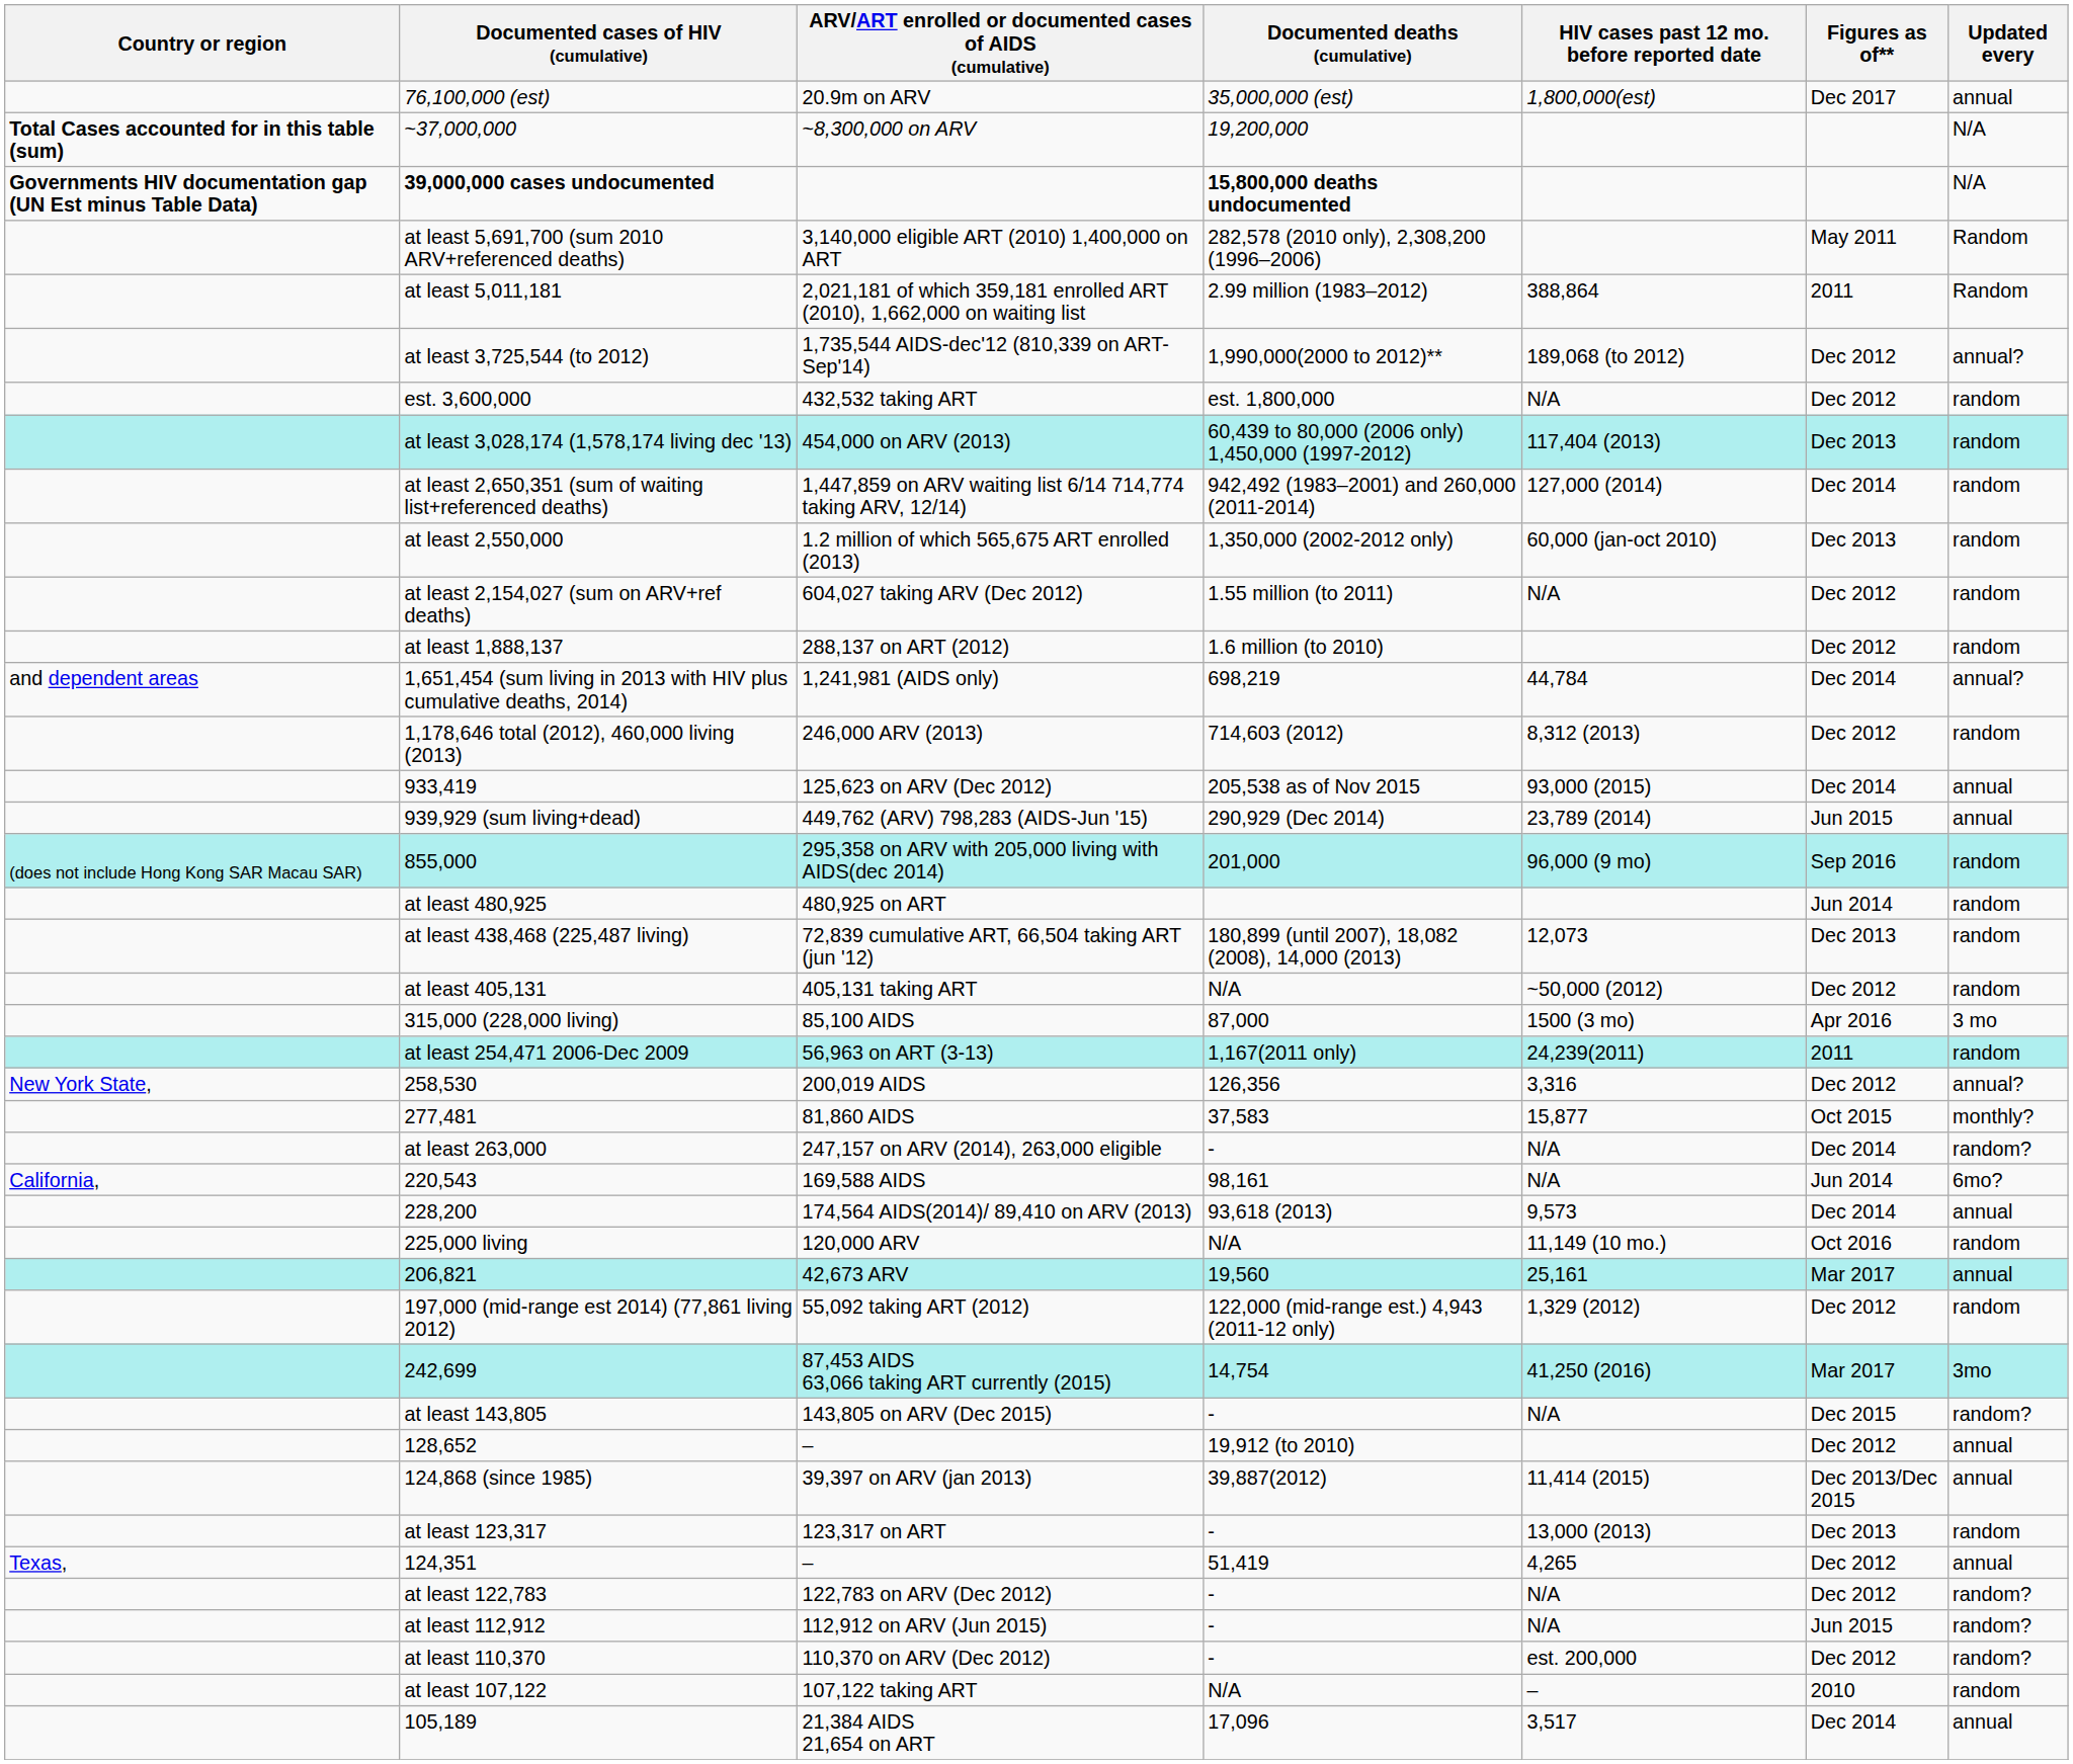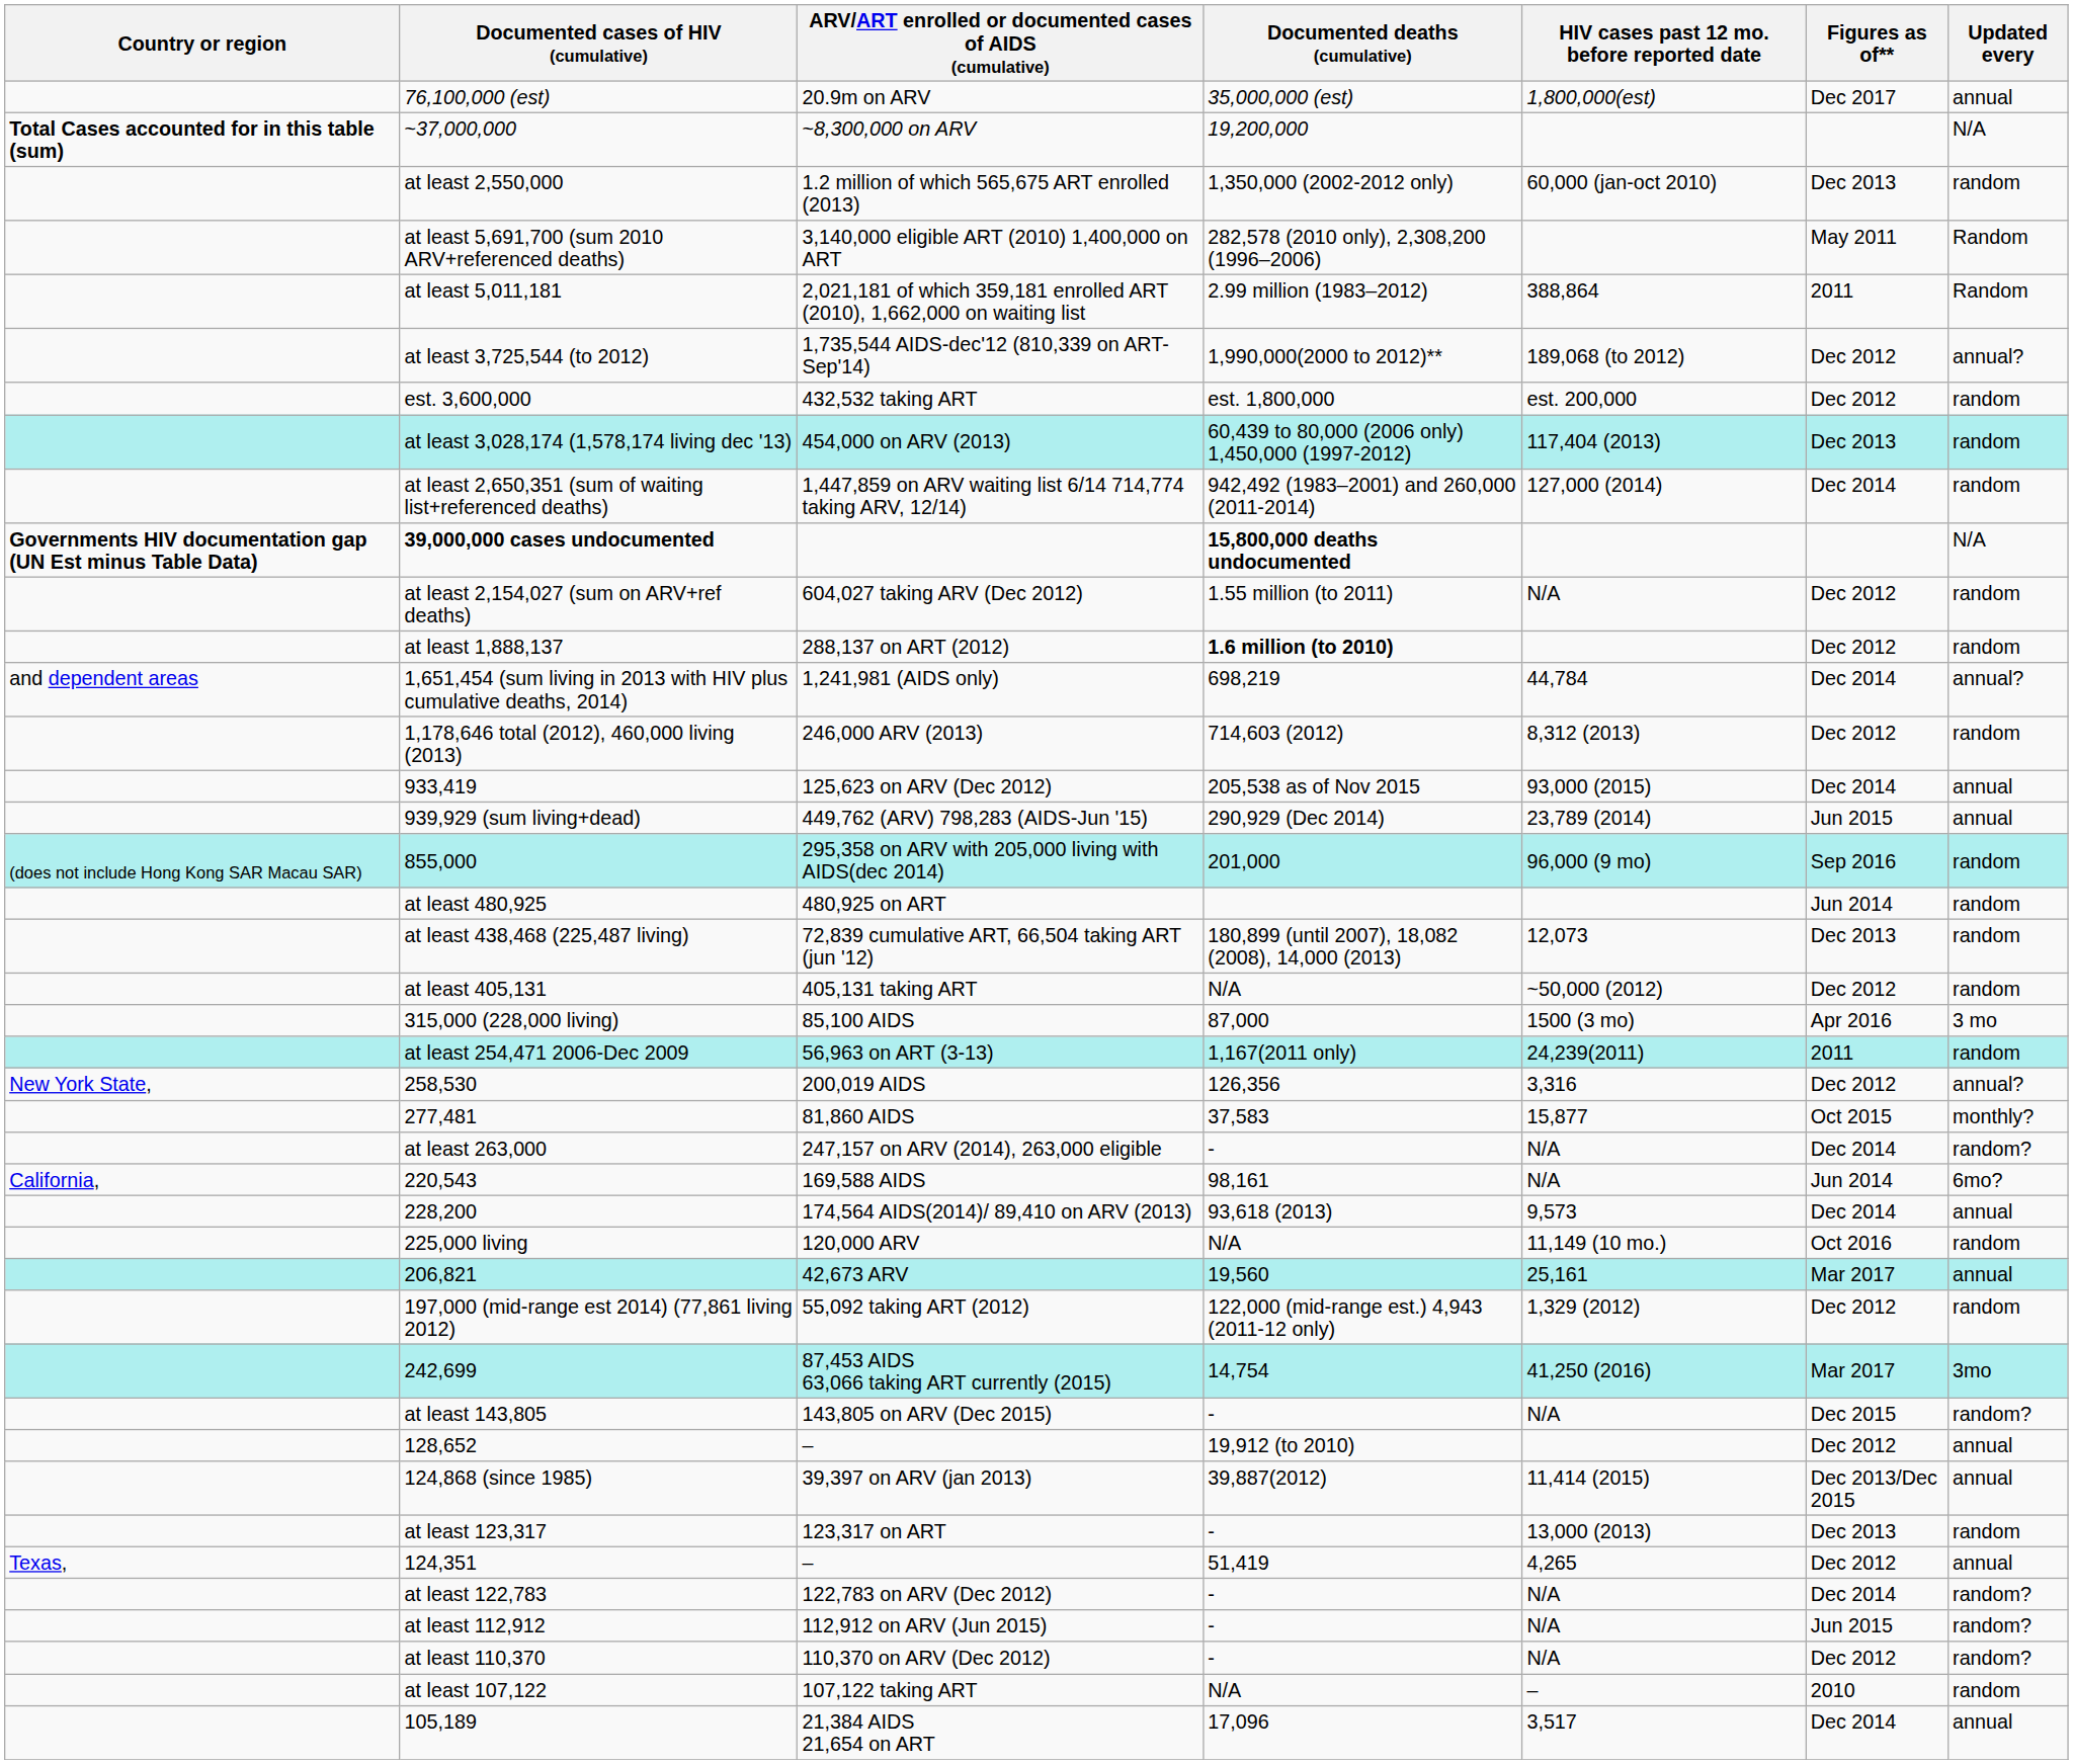 <table class="wikitable" style="font-size:95%">
 <tr>
 <th>Country or region</th>
 <th>Documented cases of HIV<br><small>(cumulative)</small></th>
 <th>ARV/<a href='#'>ART</a> enrolled or documented cases of AIDS<br><small>(cumulative)</small></th>
 <th>Documented deaths<br><small>(cumulative)</small></th>
 <th>HIV cases past 12 mo. before reported date</th>
 <th>Figures as of**</th>
 <th>Updated every</th>
 </tr>
 <tr valign=top>
 <td><em></em></td>
 <td><em>76,100,000 (est)</em></td>
 <td>20.9m on ARV</td>
 <td><em>35,000,000 (est)</em></td>
 <td><em>1,800,000(est)</em></td>
 <td>Dec 2017</td>
 <td>annual</td>
 </tr>
 <tr valign=top>
 <td><strong>Total Cases accounted for in this table (sum)</strong></td>
 <td>~<em>37,000,000</em></td>
 <td>~<em>8,300,000 on ARV</em></td>
 <td><em>19,200,000</em></td>
 <td></td>
 <td></td>
 <td>N/A</td>
 </tr>
 <tr valign=top>
-<td><strong>Governments HIV documentation gap (UN Est minus Table Data)</strong></td>
-<td><strong>39,000,000 cases undocumented</strong></td>
 <td></td>
-<td><strong>15,800,000 deaths undocumented</strong></td>
-<td></td>
-<td></td>
-<td>N/A</td>
+<td>at least 2,550,000</td>
+<td>1.2 million of which 565,675 ART enrolled (2013)</td>
+<td>1,350,000 (2002-2012 only)</td>
+<td>60,000 (jan-oct 2010)</td>
+<td>Dec 2013</td>
+<td>random</td>
 </tr>
 <tr valign=top>
 <td></td>
 <td>at least 5,691,700 (sum 2010 ARV+referenced deaths)</td>
 <td>3,140,000 eligible ART (2010) 1,400,000 on ART</td>
 <td>282,578 (2010 only), 2,308,200 (1996–2006)</td>
 <td></td>
 <td>May 2011</td>
 <td>Random</td>
 </tr>
 <tr valign=top>
 <td></td>
 <td>at least 5,011,181</td>
 <td>2,021,181 of which 359,181 enrolled ART (2010), 1,662,000 on waiting list</td>
 <td>2.99 million (1983–2012)</td>
 <td>388,864</td>
 <td>2011</td>
 <td>Random</td>
 </tr>
 <tr valign=top1>
 <td></td>
 <td>at least 3,725,544 (to 2012)</td>
 <td>1,735,544 AIDS-dec'12 (810,339 on ART-Sep'14)</td>
 <td>1,990,000(2000 to 2012)**</td>
 <td>189,068 (to 2012)</td>
 <td>Dec 2012</td>
 <td>annual?</td>
 </tr>
 <tr valign=top>
 <td></td>
 <td>est. 3,600,000</td>
 <td>432,532 taking ART</td>
 <td>est. 1,800,000</td>
-<td>N/A</td>
+<td>est. 200,000</td>
 <td>Dec 2012</td>
 <td>random</td>
 </tr>
 <tr bgcolor="#AFEFEF">
 <td></td>
 <td>at least 3,028,174 (1,578,174 living dec '13)</td>
 <td>454,000 on ARV (2013)</td>
 <td>60,439 to 80,000 (2006 only) 1,450,000 (1997-2012)</td>
 <td>117,404 (2013)</td>
 <td>Dec 2013</td>
 <td>random</td>
 </tr>
 <tr valign=top>
 <td></td>
 <td>at least 2,650,351 (sum of waiting list+referenced deaths)</td>
 <td>1,447,859 on ARV waiting list 6/14 714,774 taking ARV, 12/14)</td>
 <td>942,492 (1983–2001) and 260,000 (2011-2014)</td>
 <td>127,000 (2014)</td>
 <td>Dec 2014</td>
 <td>random</td>
 </tr>
 <tr valign=top>
+<td><strong>Governments HIV documentation gap (UN Est minus Table Data)</strong></td>
+<td><strong>39,000,000 cases undocumented</strong></td>
 <td></td>
-<td>at least 2,550,000</td>
-<td>1.2 million of which 565,675 ART enrolled (2013)</td>
-<td>1,350,000 (2002-2012 only)</td>
-<td>60,000 (jan-oct 2010)</td>
-<td>Dec 2013</td>
-<td>random</td>
+<td><strong>15,800,000 deaths undocumented</strong></td>
+<td></td>
+<td></td>
+<td>N/A</td>
 </tr>
 <tr valign=top>
 <td></td>
 <td>at least 2,154,027 (sum on ARV+ref deaths)</td>
 <td>604,027 taking ARV (Dec 2012)</td>
 <td>1.55 million (to 2011)</td>
 <td>N/A</td>
 <td>Dec 2012</td>
 <td>random</td>
 </tr>
 <tr valign=top>
 <td></td>
 <td>at least 1,888,137</td>
 <td>288,137 on ART (2012)</td>
-<td>1.6 million (to 2010)</td>
+<td><strong>1.6 million (to 2010)</strong></td>
 <td></td>
 <td>Dec 2012</td>
 <td>random</td>
 </tr>
 <tr valign=top>
 <td> and <a href='#'>dependent areas</a></td>
 <td>1,651,454 (sum living in 2013 with HIV plus cumulative deaths, 2014)</td>
 <td>1,241,981 (AIDS only)</td>
 <td>698,219</td>
 <td>44,784</td>
 <td>Dec 2014</td>
 <td>annual?</td>
 </tr>
 <tr valign=top>
 <td></td>
 <td>1,178,646 total (2012), 460,000 living (2013)</td>
 <td>246,000 ARV (2013)</td>
 <td>714,603 (2012)</td>
 <td>8,312 (2013)</td>
 <td>Dec 2012</td>
 <td>random</td>
 </tr>
 <tr valign=top>
 <td></td>
 <td>933,419</td>
 <td>125,623 on ARV (Dec 2012)</td>
 <td>205,538 as of Nov 2015</td>
 <td>93,000 (2015)</td>
 <td>Dec 2014</td>
 <td>annual</td>
 </tr>
 <tr valign=top>
 <td></td>
 <td>939,929 (sum living+dead)</td>
 <td>449,762 (ARV) 798,283 (AIDS-Jun '15)</td>
 <td>290,929 (Dec 2014)</td>
 <td>23,789 (2014)</td>
 <td>Jun 2015</td>
 <td>annual</td>
 </tr>
 <tr bgcolor="#AFEFEF">
 <td> <small><br>(does not include Hong Kong SAR Macau SAR)</small></td>
 <td>855,000</td>
 <td>295,358 on ARV with 205,000 living with AIDS(dec 2014)</td>
 <td>201,000</td>
 <td>96,000 (9 mo)</td>
 <td>Sep 2016</td>
 <td>random</td>
 </tr>
 <tr valign=top>
 <td></td>
 <td>at least 480,925</td>
 <td>480,925 on ART</td>
 <td></td>
 <td></td>
 <td>Jun 2014</td>
 <td>random</td>
 </tr>
 <tr valign=top>
 <td></td>
 <td>at least 438,468 (225,487 living)</td>
 <td>72,839 cumulative ART, 66,504 taking ART (jun '12)</td>
 <td>180,899 (until 2007), 18,082 (2008), 14,000 (2013)</td>
 <td>12,073</td>
 <td>Dec 2013</td>
 <td>random</td>
 </tr>
 <tr valign=top>
 <td></td>
 <td>at least 405,131</td>
 <td>405,131 taking ART</td>
 <td>N/A</td>
 <td>~50,000 (2012)</td>
 <td>Dec 2012</td>
 <td>random</td>
 </tr>
 <tr valign=top>
 <td></td>
 <td>315,000 (228,000 living)</td>
 <td>85,100 AIDS</td>
 <td>87,000</td>
 <td>1500 (3 mo)</td>
 <td>Apr 2016</td>
 <td>3 mo</td>
 </tr>
 <tr bgcolor="#AFEFEF">
 <td></td>
 <td>at least 254,471 2006-Dec 2009</td>
 <td>56,963 on ART (3-13)</td>
 <td>1,167(2011 only)</td>
 <td>24,239(2011)</td>
 <td>2011</td>
 <td>random</td>
 </tr>
 <tr valign=top>
 <td><a href='#'>New York State</a>, </td>
 <td>258,530</td>
 <td>200,019 AIDS</td>
 <td>126,356</td>
 <td>3,316</td>
 <td>Dec 2012</td>
 <td>annual?</td>
 </tr>
 <tr valign=top>
 <td></td>
 <td>277,481</td>
 <td>81,860 AIDS</td>
 <td>37,583</td>
 <td>15,877</td>
 <td>Oct 2015</td>
 <td>monthly?</td>
 </tr>
 <tr valign=top>
 <td></td>
 <td>at least 263,000</td>
 <td>247,157 on ARV (2014), 263,000 eligible</td>
 <td>-</td>
 <td>N/A</td>
 <td>Dec 2014</td>
 <td>random?</td>
 </tr>
 <tr valign=top>
 <td><a href='#'>California</a>, </td>
 <td>220,543</td>
 <td>169,588 AIDS</td>
 <td>98,161</td>
 <td>N/A</td>
 <td>Jun 2014</td>
 <td>6mo?</td>
 </tr>
 <tr valign=top>
 <td></td>
 <td>228,200</td>
 <td>174,564 AIDS(2014)/ 89,410 on ARV (2013)</td>
 <td>93,618 (2013)</td>
 <td>9,573</td>
 <td>Dec 2014</td>
 <td>annual</td>
 </tr>
 <tr valign=top>
 <td></td>
 <td>225,000 living</td>
 <td>120,000 ARV</td>
 <td>N/A</td>
 <td>11,149 (10 mo.)</td>
 <td>Oct 2016</td>
 <td>random</td>
 </tr>
 <tr bgcolor="#AFEFEF">
 <td></td>
 <td>206,821</td>
 <td>42,673 ARV</td>
 <td>19,560</td>
 <td>25,161</td>
 <td>Mar 2017</td>
 <td>annual</td>
 </tr>
 <tr valign=top>
 <td></td>
 <td>197,000 (mid-range est 2014) (77,861 living 2012)</td>
 <td>55,092 taking ART (2012)</td>
 <td>122,000 (mid-range est.) 4,943 (2011-12 only)</td>
 <td>1,329 (2012)</td>
 <td>Dec 2012</td>
 <td>random</td>
 </tr>
 <tr bgcolor="#AFEFEF">
 <td></td>
 <td>242,699</td>
 <td>87,453 AIDS <br>63,066 taking ART currently (2015)</td>
 <td>14,754</td>
 <td>41,250 (2016)</td>
 <td>Mar 2017</td>
 <td>3mo</td>
 </tr>
 <tr valign=top>
 <td></td>
 <td>at least 143,805</td>
 <td>143,805 on ARV (Dec 2015)</td>
 <td>-</td>
 <td>N/A</td>
 <td>Dec 2015</td>
 <td>random?</td>
 </tr>
 <tr valign=top>
 <td></td>
 <td>128,652</td>
 <td>–</td>
 <td>19,912 (to 2010)</td>
 <td></td>
 <td>Dec 2012</td>
 <td>annual</td>
 </tr>
 <tr valign=top>
 <td></td>
 <td>124,868 (since 1985)</td>
 <td>39,397 on ARV (jan 2013)</td>
 <td>39,887(2012)</td>
 <td>11,414 (2015)</td>
 <td>Dec 2013/Dec 2015</td>
 <td>annual</td>
 </tr>
 <tr valign=top>
 <td></td>
 <td>at least 123,317</td>
 <td>123,317 on ART</td>
 <td>-</td>
 <td>13,000 (2013)</td>
 <td>Dec 2013</td>
 <td>random</td>
 </tr>
 <tr valign=top>
 <td><a href='#'>Texas</a>, </td>
 <td>124,351</td>
 <td>–</td>
 <td>51,419</td>
 <td>4,265</td>
 <td>Dec 2012</td>
 <td>annual</td>
 </tr>
 <tr valign=top>
 <td></td>
 <td>at least 122,783</td>
 <td>122,783 on ARV (Dec 2012)</td>
 <td>-</td>
 <td>N/A</td>
-<td>Dec 2012</td>
+<td>Dec 2014</td>
 <td>random?</td>
 </tr>
 <tr valign=top>
 <td></td>
 <td>at least 112,912</td>
 <td>112,912 on ARV (Jun 2015)</td>
 <td>-</td>
 <td>N/A</td>
 <td>Jun 2015</td>
 <td>random?</td>
 </tr>
 <tr valign=top>
 <td></td>
 <td>at least 110,370</td>
 <td>110,370 on ARV (Dec 2012)</td>
 <td>-</td>
-<td>est. 200,000</td>
+<td>N/A</td>
 <td>Dec 2012</td>
 <td>random?</td>
 </tr>
 <tr valign=top>
 <td></td>
 <td>at least 107,122</td>
 <td>107,122 taking ART</td>
 <td>N/A</td>
 <td>–</td>
 <td>2010</td>
 <td>random</td>
 </tr>
 <tr valign=top>
 <td></td>
 <td>105,189</td>
 <td>21,384 AIDS<br>21,654 on ART</td>
 <td>17,096</td>
 <td>3,517</td>
 <td>Dec 2014</td>
 <td>annual</td>
 </tr>
 </table>
